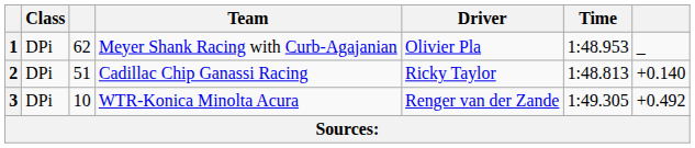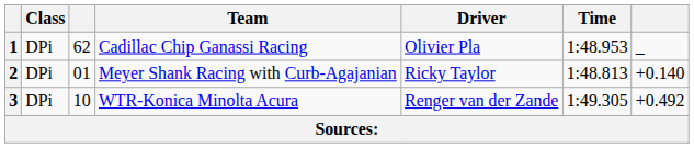 <table class="wikitable">
 <tr>
 <th scope="col"></th>
 <th scope="col">Class</th>
 <th scope="col"></th>
 <th scope="col">Team</th>
 <th scope="col">Driver</th>
 <th scope="col">Time</th>
 <th scope="col"></th>
 </tr>
 <tr>
 <th scope="row">1</th>
 <td>DPi</td>
 <td>62</td>
-<td><a href='#'>Meyer Shank Racing</a> with <a href='#'>Curb-Agajanian</a></td>
+<td><a href='#'>Cadillac Chip Ganassi Racing</a></td>
 <td><a href='#'>Olivier Pla</a></td>
 <td>1:48.953</td>
 <td>_</td>
 </tr>
 <tr>
 <th scope="row">2</th>
 <td>DPi</td>
-<td>51</td>
-<td><a href='#'>Cadillac Chip Ganassi Racing</a></td>
+<td>01</td>
+<td><a href='#'>Meyer Shank Racing</a> with <a href='#'>Curb-Agajanian</a></td>
 <td><a href='#'>Ricky Taylor</a></td>
 <td>1:48.813</td>
 <td>+0.140</td>
 </tr>
 <tr>
 <th scope="row">3</th>
 <td>DPi</td>
 <td>10</td>
 <td><a href='#'>WTR-Konica Minolta Acura</a></td>
 <td><a href='#'>Renger van der Zande</a></td>
 <td>1:49.305</td>
 <td>+0.492</td>
 </tr>
 <tr>
 <th colspan="7">Sources:</th>
 </tr>
 </table>
